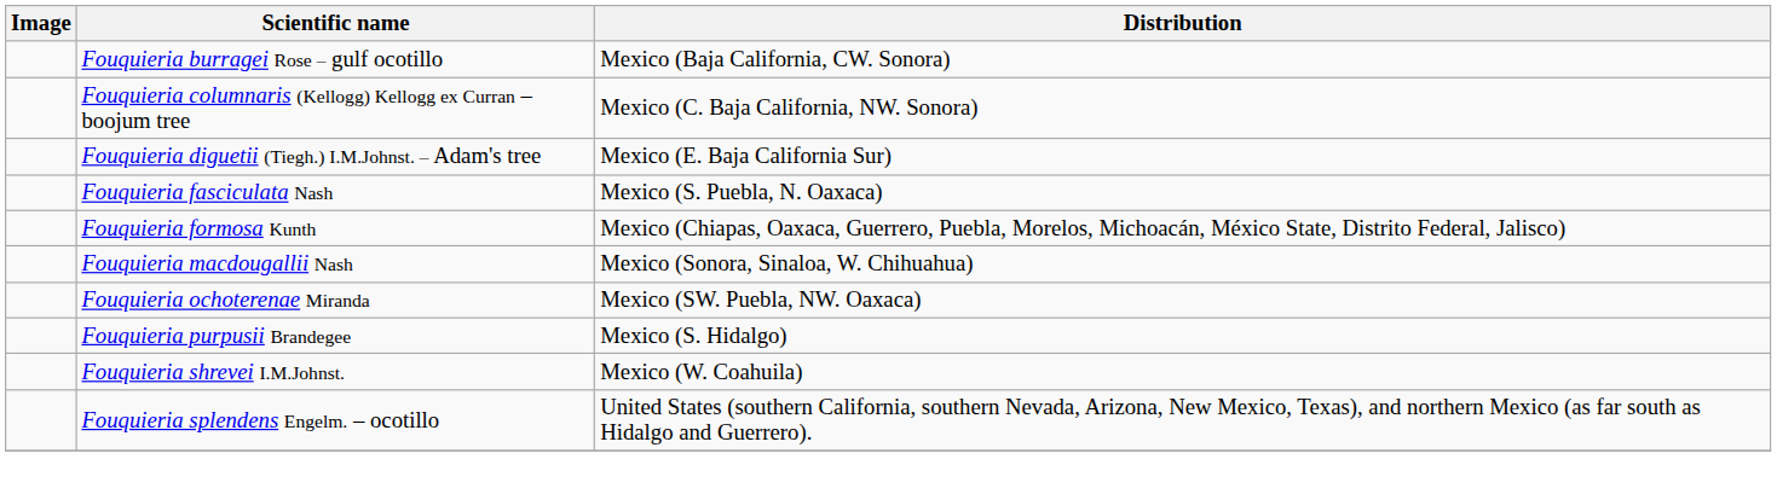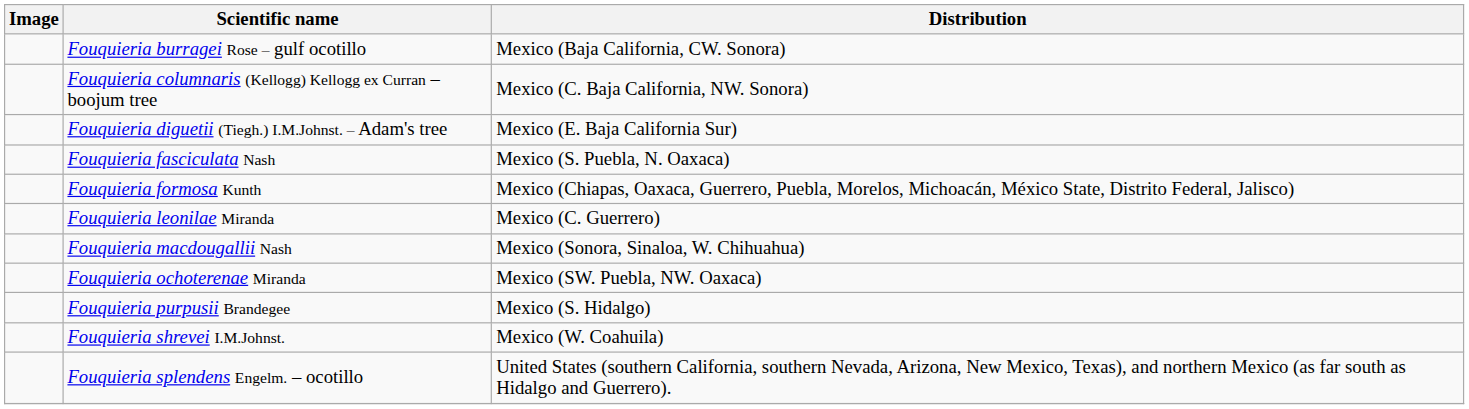 <table class="wikitable">
 <tr>
 <th>Image</th>
 <th>Scientific name</th>
 <th>Distribution</th>
 </tr>
 <tr>
 <td></td>
 <td><em><a href='#'>Fouquieria burragei</a></em> <small>Rose –</small> gulf ocotillo</td>
 <td>Mexico (Baja California, CW. Sonora)</td>
 </tr>
 <tr>
 <td></td>
 <td><em><a href='#'>Fouquieria columnaris</a></em> <small>(Kellogg) Kellogg ex Curran</small> – boojum tree</td>
 <td>Mexico (C. Baja California, NW. Sonora)</td>
 </tr>
 <tr>
 <td></td>
 <td><em><a href='#'>Fouquieria diguetii</a></em> <small>(Tiegh.) I.M.Johnst. –</small> Adam's tree</td>
 <td>Mexico (E. Baja California Sur)</td>
 </tr>
 <tr>
 <td></td>
 <td><em><a href='#'>Fouquieria fasciculata</a></em> <small>Nash</small></td>
 <td>Mexico (S. Puebla, N. Oaxaca)</td>
 </tr>
 <tr>
 <td></td>
 <td><em><a href='#'>Fouquieria formosa</a></em> <small>Kunth</small></td>
 <td>Mexico (Chiapas, Oaxaca, Guerrero, Puebla, Morelos, Michoacán, México State, Distrito Federal, Jalisco)</td>
 </tr>
 <tr>
 <td></td>
+<td><em><a href='#'>Fouquieria leonilae</a></em> <small>Miranda</small></td>
+<td>Mexico (C. Guerrero)</td>
+</tr>
+<tr>
+<td></td>
 <td><em><a href='#'>Fouquieria macdougallii</a></em> <small>Nash</small></td>
 <td>Mexico (Sonora, Sinaloa, W. Chihuahua)</td>
 </tr>
 <tr>
 <td></td>
 <td><em><a href='#'>Fouquieria ochoterenae</a></em> <small>Miranda</small></td>
 <td>Mexico (SW. Puebla, NW. Oaxaca)</td>
 </tr>
 <tr>
 <td></td>
 <td><em><a href='#'>Fouquieria purpusii</a></em> <small>Brandegee</small></td>
 <td>Mexico (S. Hidalgo)</td>
 </tr>
 <tr>
 <td></td>
 <td><em><a href='#'>Fouquieria shrevei</a></em> <small>I.M.Johnst.</small></td>
 <td>Mexico (W. Coahuila)</td>
 </tr>
 <tr>
 <td></td>
 <td><em><a href='#'>Fouquieria splendens</a></em> <small>Engelm.</small> – ocotillo</td>
 <td>United States (southern California, southern Nevada, Arizona, New Mexico, Texas), and northern Mexico (as far south as Hidalgo and Guerrero).</td>
 </tr>
 <tr>
 </tr>
 </table>
